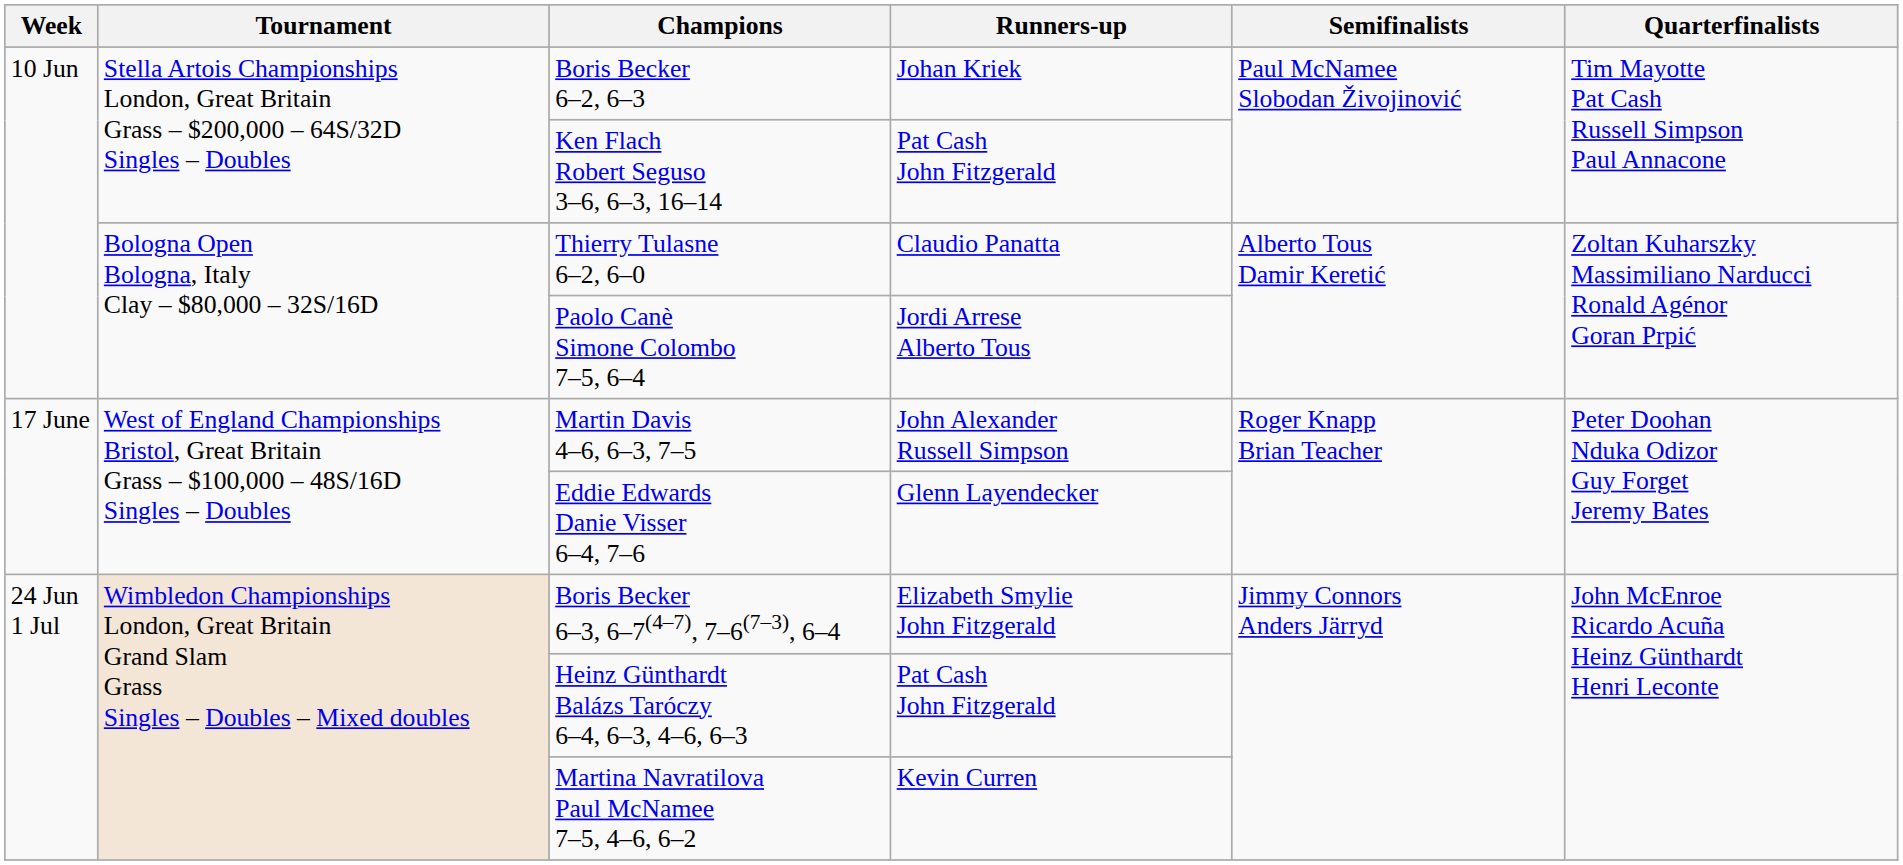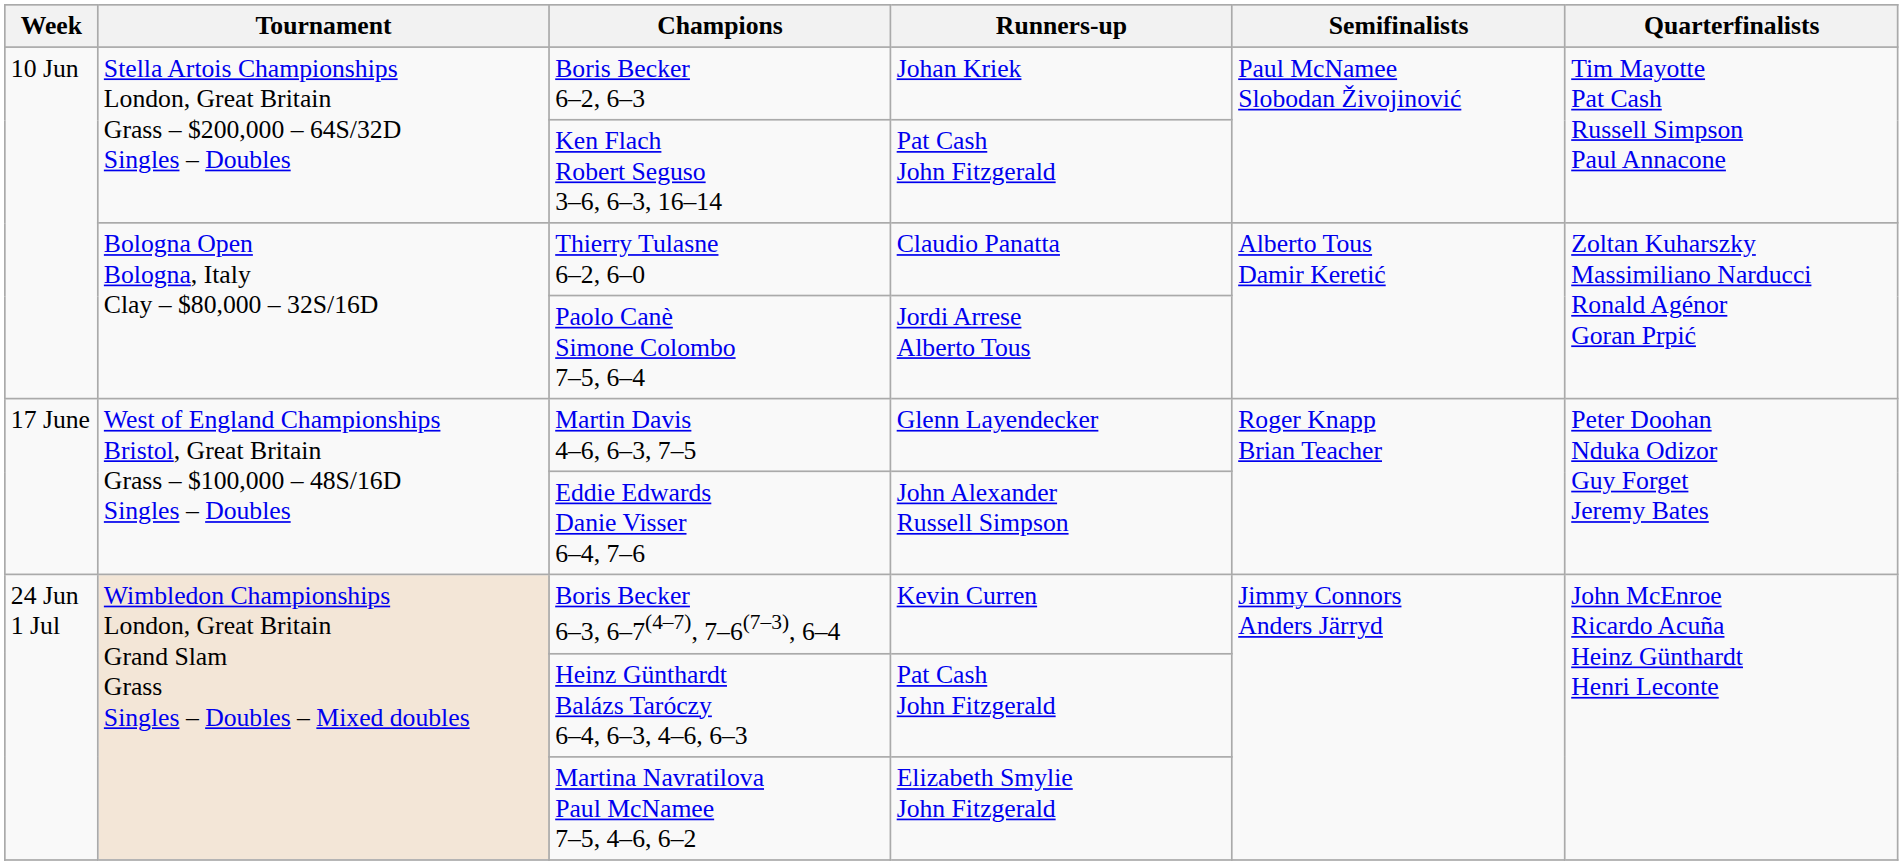 <table class=wikitable style=font-size:95%>
 <tr>
 <th style="width:48px;">Week</th>
 <th style="width:260px;">Tournament</th>
 <th style="width:195px;">Champions</th>
 <th style="width:195px;">Runners-up</th>
 <th style="width:190px;">Semifinalists</th>
 <th style="width:190px;">Quarterfinalists</th>
 </tr>
 <tr valign=top>
 <td rowspan=4>10 Jun</td>
 <td rowspan="2"><a href='#'>Stella Artois Championships</a><br> London, Great Britain<br>Grass – $200,000 – 64S/32D<br><a href='#'>Singles</a> – <a href='#'>Doubles</a></td>
 <td> <a href='#'>Boris Becker</a><br>6–2, 6–3</td>
 <td> <a href='#'>Johan Kriek</a></td>
 <td rowspan=2> <a href='#'>Paul McNamee</a><br> <a href='#'>Slobodan Živojinović</a></td>
 <td rowspan=2> <a href='#'>Tim Mayotte</a><br> <a href='#'>Pat Cash</a><br> <a href='#'>Russell Simpson</a><br> <a href='#'>Paul Annacone</a></td>
 </tr>
 <tr valign=top>
 <td> <a href='#'>Ken Flach</a><br> <a href='#'>Robert Seguso</a><br>3–6, 6–3, 16–14</td>
 <td> <a href='#'>Pat Cash</a><br> <a href='#'>John Fitzgerald</a></td>
 </tr>
 <tr valign=top>
 <td rowspan="2"><a href='#'>Bologna Open</a><br> <a href='#'>Bologna</a>, Italy<br>Clay – $80,000 – 32S/16D</td>
 <td> <a href='#'>Thierry Tulasne</a> <br> 6–2, 6–0</td>
 <td> <a href='#'>Claudio Panatta</a></td>
 <td rowspan=2> <a href='#'>Alberto Tous</a> <br>  <a href='#'>Damir Keretić</a></td>
 <td rowspan=2> <a href='#'>Zoltan Kuharszky</a> <br>  <a href='#'>Massimiliano Narducci</a> <br>  <a href='#'>Ronald Agénor</a> <br>  <a href='#'>Goran Prpić</a></td>
 </tr>
 <tr valign=top>
 <td> <a href='#'>Paolo Canè</a> <br>  <a href='#'>Simone Colombo</a> <br> 7–5, 6–4</td>
 <td> <a href='#'>Jordi Arrese</a> <br>  <a href='#'>Alberto Tous</a></td>
 </tr>
 <tr valign=top>
 <td rowspan=2>17 June</td>
 <td rowspan="2"><a href='#'>West of England Championships</a><br> <a href='#'>Bristol</a>, Great Britain<br>Grass – $100,000 – 48S/16D <br> <a href='#'>Singles</a> – <a href='#'>Doubles</a></td>
 <td> <a href='#'>Martin Davis</a><br>4–6, 6–3, 7–5</td>
-<td> <a href='#'>John Alexander</a><br> <a href='#'>Russell Simpson</a></td>
+<td> <a href='#'>Glenn Layendecker</a></td>
 <td rowspan=2> <a href='#'>Roger Knapp</a> <br>  <a href='#'>Brian Teacher</a></td>
 <td rowspan=2> <a href='#'>Peter Doohan</a> <br>  <a href='#'>Nduka Odizor</a> <br>  <a href='#'>Guy Forget</a> <br>  <a href='#'>Jeremy Bates</a></td>
 </tr>
 <tr valign=top>
 <td> <a href='#'>Eddie Edwards</a><br> <a href='#'>Danie Visser</a><br>6–4, 7–6</td>
-<td> <a href='#'>Glenn Layendecker</a></td>
+<td> <a href='#'>John Alexander</a><br> <a href='#'>Russell Simpson</a></td>
 </tr>
 <tr valign=top>
 <td rowspan=3>24 Jun<br>1 Jul</td>
 <td style="background:#F3E6D7;" rowspan="3"><a href='#'>Wimbledon Championships</a><br> London, Great Britain<br>Grand Slam<br>Grass<br><a href='#'>Singles</a> – <a href='#'>Doubles</a> – <a href='#'>Mixed doubles</a></td>
 <td> <a href='#'>Boris Becker</a><br>6–3, 6–7<sup>(4–7)</sup>, 7–6<sup>(7–3)</sup>, 6–4</td>
-<td> <a href='#'>Elizabeth Smylie</a><br> <a href='#'>John Fitzgerald</a></td>
+<td> <a href='#'>Kevin Curren</a></td>
 <td rowspan=3> <a href='#'>Jimmy Connors</a><br> <a href='#'>Anders Järryd</a></td>
 <td rowspan=3> <a href='#'>John McEnroe</a><br> <a href='#'>Ricardo Acuña</a><br> <a href='#'>Heinz Günthardt</a><br> <a href='#'>Henri Leconte</a></td>
 </tr>
 <tr valign=top>
 <td> <a href='#'>Heinz Günthardt</a><br> <a href='#'>Balázs Taróczy</a><br>6–4, 6–3, 4–6, 6–3</td>
 <td> <a href='#'>Pat Cash</a><br> <a href='#'>John Fitzgerald</a></td>
 </tr>
 <tr valign=top>
 <td> <a href='#'>Martina Navratilova</a><br> <a href='#'>Paul McNamee</a><br>7–5, 4–6, 6–2</td>
-<td> <a href='#'>Kevin Curren</a></td>
+<td> <a href='#'>Elizabeth Smylie</a><br> <a href='#'>John Fitzgerald</a></td>
 </tr>
 </table>
